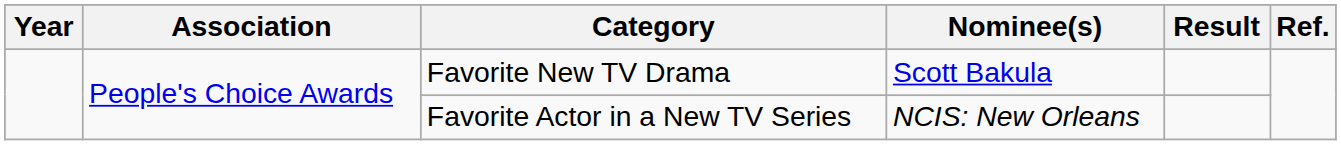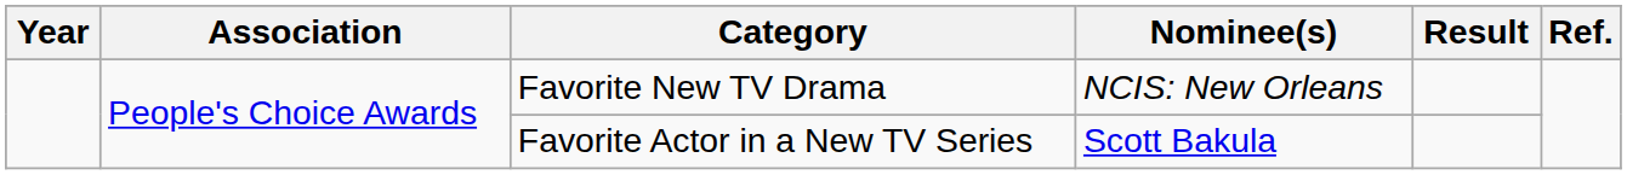 <table class="wikitable sortable">
 <tr>
 <th>Year</th>
 <th>Association</th>
 <th>Category</th>
 <th>Nominee(s)</th>
 <th>Result</th>
 <th style="width:5%;" class="unsortable">Ref.</th>
 </tr>
 <tr>
 <td rowspan="2"></td>
 <td rowspan="2"><a href='#'>People's Choice Awards</a></td>
 <td>Favorite New TV Drama</td>
-<td><a href='#'>Scott Bakula</a></td>
+<td><em>NCIS: New Orleans</em></td>
 <td></td>
 <td rowspan="2"></td>
 </tr>
 <tr>
 <td>Favorite Actor in a New TV Series</td>
-<td><em>NCIS: New Orleans</em></td>
+<td><a href='#'>Scott Bakula</a></td>
 <td></td>
 </tr>
 </table>
